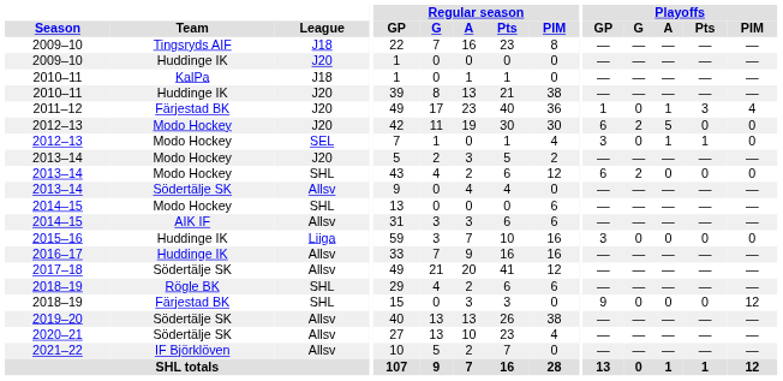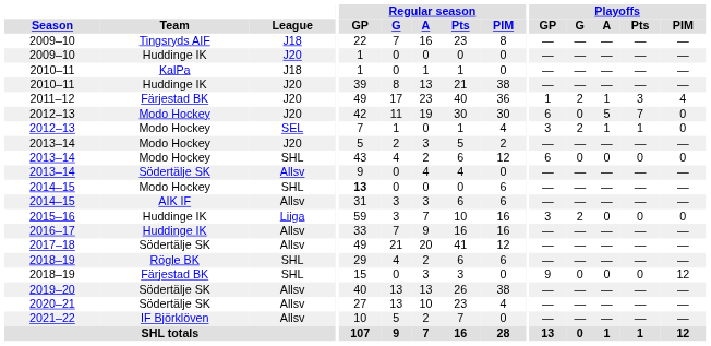 <table border="0" cellpadding="1" cellspacing="0" style="text-align:center; width:60em">
 <tr bgcolor="#e0e0e0">
 <th colspan="3" bgcolor="#ffffff"></th>
 <th rowspan="99" bgcolor="#ffffff"></th>
 <th colspan="5"><a href='#'>Regular season</a></th>
 <th rowspan="99" bgcolor="#ffffff"></th>
 <th colspan="5"><a href='#'>Playoffs</a></th>
 </tr>
 <tr bgcolor="#e0e0e0">
 <th><a href='#'>Season</a></th>
 <th>Team</th>
 <th>League</th>
 <th>GP</th>
 <th><a href='#'>G</a></th>
 <th><a href='#'>A</a></th>
 <th><a href='#'>Pts</a></th>
 <th><a href='#'>PIM</a></th>
 <th>GP</th>
 <th>G</th>
 <th>A</th>
 <th>Pts</th>
 <th>PIM</th>
 </tr>
 <tr>
 <td>2009–10</td>
 <td><a href='#'>Tingsryds AIF</a></td>
 <td><a href='#'>J18</a></td>
 <td>22</td>
 <td>7</td>
 <td>16</td>
 <td>23</td>
 <td>8</td>
 <td>—</td>
 <td>—</td>
 <td>—</td>
 <td>—</td>
 <td>—</td>
 </tr>
 <tr bgcolor="#f0f0f0">
 <td>2009–10</td>
 <td>Huddinge IK</td>
 <td><a href='#'>J20</a></td>
 <td>1</td>
 <td>0</td>
 <td>0</td>
 <td>0</td>
 <td>0</td>
 <td>—</td>
 <td>—</td>
 <td>—</td>
 <td>—</td>
 <td>—</td>
 </tr>
 <tr>
 <td>2010–11</td>
 <td><a href='#'>KalPa</a></td>
 <td>J18</td>
 <td>1</td>
 <td>0</td>
 <td>1</td>
 <td>1</td>
 <td>0</td>
 <td>—</td>
 <td>—</td>
 <td>—</td>
 <td>—</td>
 <td>—</td>
 </tr>
 <tr bgcolor="#f0f0f0">
 <td>2010–11</td>
 <td>Huddinge IK</td>
 <td>J20</td>
 <td>39</td>
 <td>8</td>
 <td>13</td>
 <td>21</td>
 <td>38</td>
 <td>—</td>
 <td>—</td>
 <td>—</td>
 <td>—</td>
 <td>—</td>
 </tr>
 <tr>
 <td>2011–12</td>
 <td><a href='#'>Färjestad BK</a></td>
 <td>J20</td>
 <td>49</td>
 <td>17</td>
 <td>23</td>
 <td>40</td>
 <td>36</td>
 <td>1</td>
-<td>0</td>
+<td>2</td>
 <td>1</td>
 <td>3</td>
 <td>4</td>
 </tr>
 <tr bgcolor="#f0f0f0">
 <td>2012–13</td>
 <td><a href='#'>Modo Hockey</a></td>
 <td>J20</td>
 <td>42</td>
 <td>11</td>
 <td>19</td>
 <td>30</td>
 <td>30</td>
 <td>6</td>
-<td>2</td>
+<td>0</td>
 <td>5</td>
-<td>0</td>
+<td>7</td>
 <td>0</td>
 </tr>
 <tr>
 <td><a href='#'>2012–13</a></td>
 <td>Modo Hockey</td>
 <td><a href='#'>SEL</a></td>
 <td>7</td>
 <td>1</td>
 <td>0</td>
 <td>1</td>
 <td>4</td>
 <td>3</td>
-<td>0</td>
+<td>2</td>
 <td>1</td>
 <td>1</td>
 <td>0</td>
 </tr>
 <tr bgcolor="#f0f0f0">
 <td>2013–14</td>
 <td>Modo Hockey</td>
 <td>J20</td>
 <td>5</td>
 <td>2</td>
 <td>3</td>
 <td>5</td>
 <td>2</td>
 <td>—</td>
 <td>—</td>
 <td>—</td>
 <td>—</td>
 <td>—</td>
 </tr>
 <tr>
 <td><a href='#'>2013–14</a></td>
 <td>Modo Hockey</td>
 <td>SHL</td>
 <td>43</td>
 <td>4</td>
 <td>2</td>
 <td>6</td>
 <td>12</td>
 <td>6</td>
-<td>2</td>
+<td>0</td>
 <td>0</td>
 <td>0</td>
 <td>0</td>
 </tr>
 <tr bgcolor="#f0f0f0">
 <td><a href='#'>2013–14</a></td>
 <td><a href='#'>Södertälje SK</a></td>
 <td><a href='#'>Allsv</a></td>
 <td>9</td>
 <td>0</td>
 <td>4</td>
 <td>4</td>
 <td>0</td>
 <td>—</td>
 <td>—</td>
 <td>—</td>
 <td>—</td>
 <td>—</td>
 </tr>
 <tr>
 <td><a href='#'>2014–15</a></td>
 <td>Modo Hockey</td>
 <td>SHL</td>
-<td>13</td>
+<td><strong>13</strong></td>
 <td>0</td>
 <td>0</td>
 <td>0</td>
 <td>6</td>
 <td>—</td>
 <td>—</td>
 <td>—</td>
 <td>—</td>
 <td>—</td>
 </tr>
 <tr bgcolor="#f0f0f0">
 <td><a href='#'>2014–15</a></td>
 <td><a href='#'>AIK IF</a></td>
 <td>Allsv</td>
 <td>31</td>
 <td>3</td>
 <td>3</td>
 <td>6</td>
 <td>6</td>
 <td>—</td>
 <td>—</td>
 <td>—</td>
 <td>—</td>
 <td>—</td>
 </tr>
 <tr>
 <td><a href='#'>2015–16</a></td>
 <td>Huddinge IK</td>
 <td><a href='#'>Liiga</a></td>
 <td>59</td>
 <td>3</td>
 <td>7</td>
 <td>10</td>
 <td>16</td>
 <td>3</td>
-<td>0</td>
+<td>2</td>
 <td>0</td>
 <td>0</td>
 <td>0</td>
 </tr>
 <tr bgcolor="#f0f0f0">
 <td><a href='#'>2016–17</a></td>
 <td><a href='#'>Huddinge IK</a></td>
 <td>Allsv</td>
 <td>33</td>
 <td>7</td>
 <td>9</td>
 <td>16</td>
 <td>16</td>
 <td>—</td>
 <td>—</td>
 <td>—</td>
 <td>—</td>
 <td>—</td>
 </tr>
 <tr>
 <td><a href='#'>2017–18</a></td>
 <td>Södertälje SK</td>
 <td>Allsv</td>
 <td>49</td>
 <td>21</td>
 <td>20</td>
 <td>41</td>
 <td>12</td>
 <td>—</td>
 <td>—</td>
 <td>—</td>
 <td>—</td>
 <td>—</td>
 </tr>
 <tr bgcolor="#f0f0f0">
 <td><a href='#'>2018–19</a></td>
 <td><a href='#'>Rögle BK</a></td>
 <td>SHL</td>
 <td>29</td>
 <td>4</td>
 <td>2</td>
 <td>6</td>
 <td>6</td>
 <td>—</td>
 <td>—</td>
 <td>—</td>
 <td>—</td>
 <td>—</td>
 </tr>
 <tr>
 <td>2018–19</td>
 <td><a href='#'>Färjestad BK</a></td>
 <td>SHL</td>
 <td>15</td>
 <td>0</td>
 <td>3</td>
 <td>3</td>
 <td>0</td>
 <td>9</td>
 <td>0</td>
 <td>0</td>
 <td>0</td>
 <td>12</td>
 </tr>
 <tr bgcolor="#f0f0f0">
 <td><a href='#'>2019–20</a></td>
 <td>Södertälje SK</td>
 <td>Allsv</td>
 <td>40</td>
 <td>13</td>
 <td>13</td>
 <td>26</td>
 <td>38</td>
 <td>—</td>
 <td>—</td>
 <td>—</td>
 <td>—</td>
 <td>—</td>
 </tr>
 <tr>
 <td><a href='#'>2020–21</a></td>
 <td>Södertälje SK</td>
 <td>Allsv</td>
 <td>27</td>
 <td>13</td>
 <td>10</td>
 <td>23</td>
 <td>4</td>
 <td>—</td>
 <td>—</td>
 <td>—</td>
 <td>—</td>
 <td>—</td>
 </tr>
 <tr bgcolor="#f0f0f0">
 <td><a href='#'>2021–22</a></td>
 <td><a href='#'>IF Björklöven</a></td>
 <td>Allsv</td>
 <td>10</td>
 <td>5</td>
 <td>2</td>
 <td>7</td>
 <td>0</td>
 <td>—</td>
 <td>—</td>
 <td>—</td>
 <td>—</td>
 <td>—</td>
 </tr>
 <tr ALIGN="center" bgcolor="#e0e0e0">
 <th colspan="3">SHL totals</th>
 <th>107</th>
 <th>9</th>
 <th>7</th>
 <th>16</th>
 <th>28</th>
 <th>13</th>
 <th>0</th>
 <th>1</th>
 <th>1</th>
 <th>12</th>
 </tr>
 </table>
